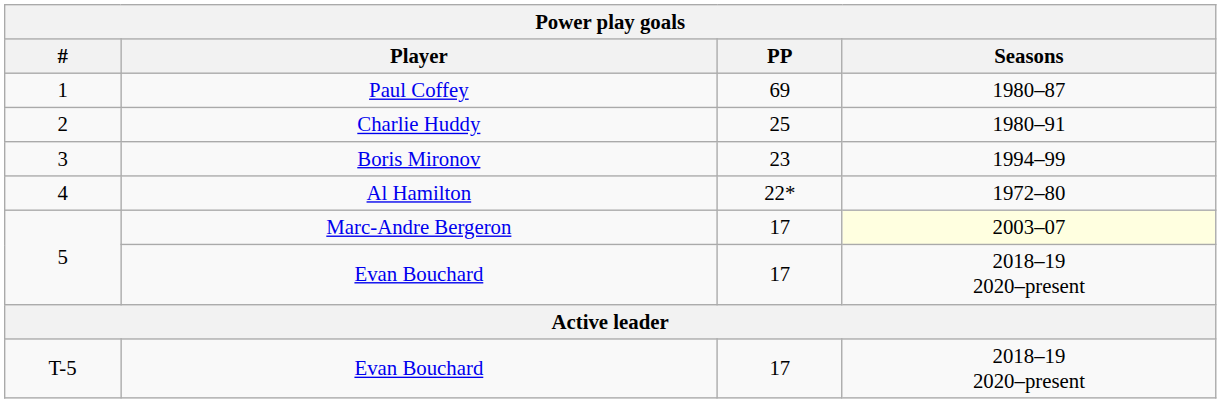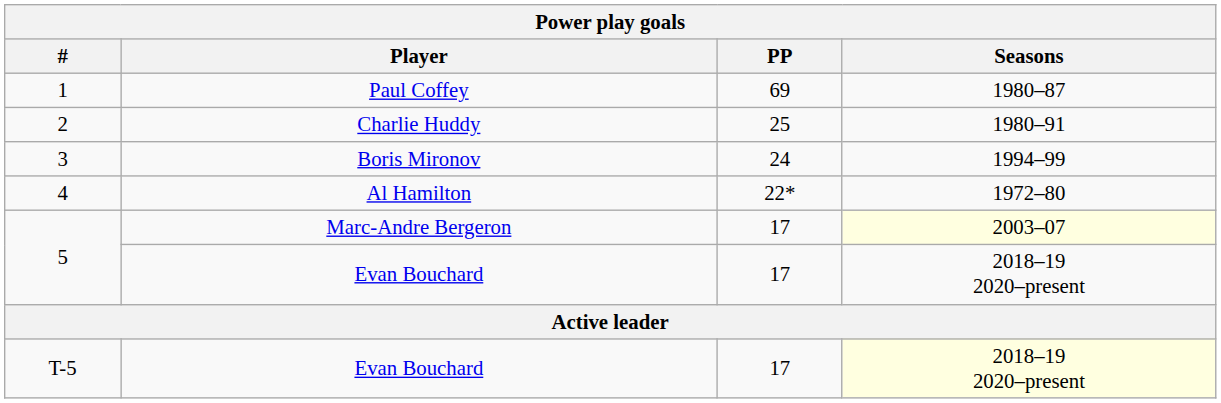 <table class="wikitable" style="text-align: center; font-size: 95%" width="70%">
 <tr>
 <th colspan="4">Power play goals</th>
 </tr>
 <tr>
 <th>#</th>
 <th>Player</th>
 <th>PP</th>
 <th>Seasons</th>
 </tr>
 <tr>
 <td>1</td>
 <td><a href='#'>Paul Coffey</a></td>
 <td>69</td>
 <td>1980–87</td>
 </tr>
 <tr>
 <td>2</td>
 <td><a href='#'>Charlie Huddy</a></td>
 <td>25</td>
 <td>1980–91</td>
 </tr>
 <tr>
 <td>3</td>
 <td><a href='#'>Boris Mironov</a></td>
-<td>23</td>
+<td>24</td>
 <td>1994–99</td>
 </tr>
 <tr>
 <td>4</td>
 <td><a href='#'>Al Hamilton</a></td>
 <td>22*</td>
 <td>1972–80</td>
 </tr>
 <tr>
 <td rowspan="2">5</td>
 <td><a href='#'>Marc-Andre Bergeron</a></td>
 <td>17</td>
 <td style="background: lightyellow;">2003–07</td>
 </tr>
 <tr>
 <td><a href='#'>Evan Bouchard</a></td>
 <td>17</td>
 <td>2018–19<br>2020–present</td>
 </tr>
 <tr>
 <th colspan="4">Active leader</th>
 </tr>
 <tr>
 <td>T-5</td>
 <td><a href='#'>Evan Bouchard</a></td>
 <td>17</td>
-<td>2018–19<br>2020–present</td>
+<td style="background: lightyellow;">2018–19<br>2020–present</td>
 </tr>
 </table>
